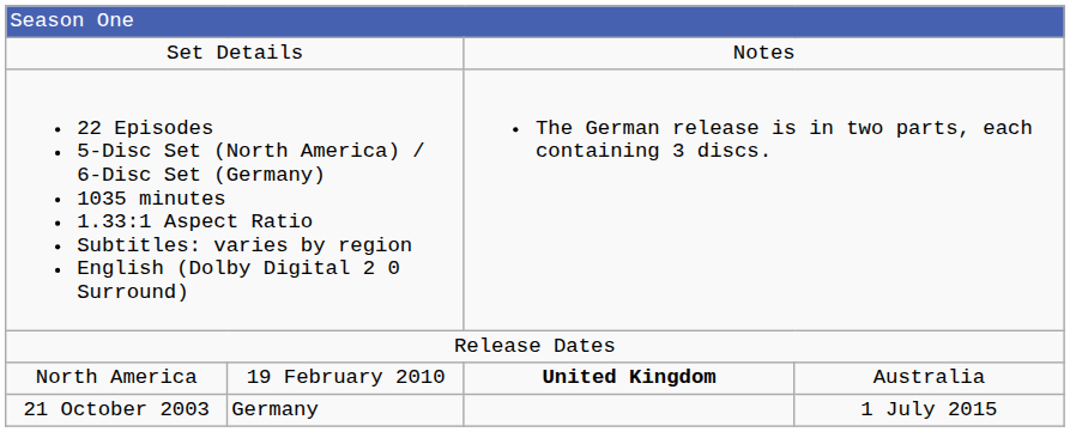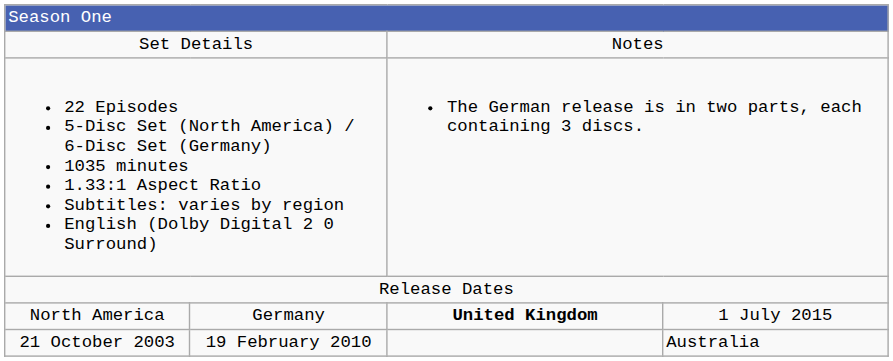 <table border="2" cellpadding="2" cellspacing="0"  style="margin:0 1em 0 0; background:#f9f9f9; border:1px #aaa solid; border-collapse:collapse; font-size:95%; width:50%;">
 <tr style="color:#fff; background:#4761b1;">
 <td colspan="5">Season One</td>
 </tr>
 <tr style="text-align:center;">
 <td style="width:300px;" colspan="2">Set Details</td>
 <td style="width:300px; " colspan="3">Notes</td>
 </tr>
 <tr valign="top">
 <td colspan="2"  style="text-align:left; width:300px;"><br><ul><li>22 Episodes</li><li>5-Disc Set (North America) / 6-Disc Set (Germany)</li><li>1035 minutes</li><li>1.33:1 Aspect Ratio</li><li>Subtitles: varies by region</li><li>English (Dolby Digital 2 0 Surround)</li></ul></td>
 <td colspan="2"  style="text-align:left; width:400px;"><br><ul><li>The German release is in two parts, each containing 3 discs.</li></ul></td>
 </tr>
 <tr>
 <td colspan="4" style="text-align:center;">Release Dates</td>
 </tr>
 <tr style="text-align:center;">
 <td>North America</td>
-<td style="text-align:center;">19 February 2010</td>
+<td>Germany</td>
 <td><strong>United Kingdom</strong></td>
-<td>Australia</td>
+<td style="text-align:center;">1 July 2015</td>
 </tr>
 <tr>
 <td style="text-align:center;">21 October 2003</td>
-<td>Germany</td>
+<td style="text-align:center;">19 February 2010</td>
 <td></td>
-<td style="text-align:center;">1 July 2015</td>
+<td>Australia</td>
 </tr>
 </table>
